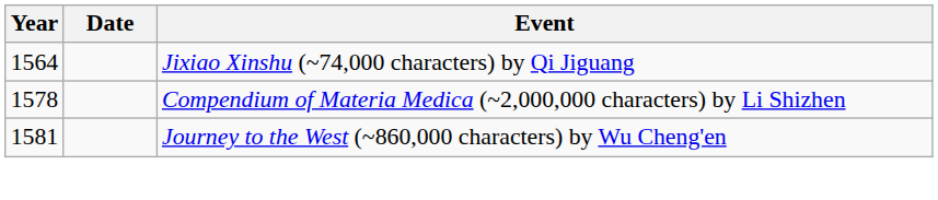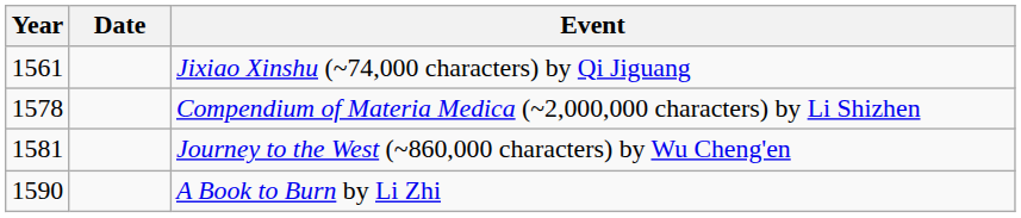 <table class="wikitable" style="width:100%;">
 <tr>
 <th style="width:6%">Year</th>
 <th style="width:10%">Date</th>
 <th>Event</th>
 </tr>
 <tr>
-<td>1564</td>
+<td>1561</td>
 <td></td>
 <td><em><a href='#'>Jixiao Xinshu</a></em> (~74,000 characters) by <a href='#'>Qi Jiguang</a></td>
 </tr>
 <tr>
 <td>1578</td>
 <td></td>
 <td><em><a href='#'>Compendium of Materia Medica</a></em> (~2,000,000 characters) by <a href='#'>Li Shizhen</a></td>
 </tr>
 <tr>
 <td>1581</td>
 <td></td>
 <td><em><a href='#'>Journey to the West</a></em> (~860,000 characters) by <a href='#'>Wu Cheng'en</a></td>
 </tr>
+<tr>
+<td>1590</td>
+<td></td>
+<td><em><a href='#'>A Book to Burn</a></em> by <a href='#'>Li Zhi</a></td>
+</tr>
 </table>
